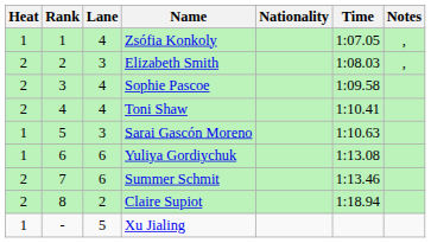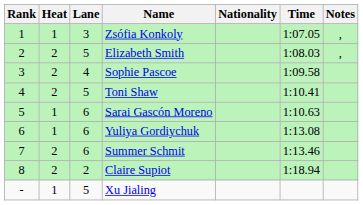 <table class="wikitable sortable" style="text-align:center">
 <tr>
+<th>Rank</th>
 <th>Heat</th>
-<th>Rank</th>
 <th>Lane</th>
 <th>Name</th>
 <th>Nationality</th>
 <th>Time</th>
 <th>Notes</th>
 </tr>
 <tr bgcolor=bbf3bb>
 <td>1</td>
 <td>1</td>
-<td>4</td>
+<td>3</td>
 <td align=left><a href='#'>Zsófia Konkoly</a></td>
 <td align=left></td>
 <td>1:07.05</td>
 <td>, <strong></strong></td>
 </tr>
 <tr bgcolor=bbf3bb>
 <td>2</td>
 <td>2</td>
-<td>3</td>
+<td>5</td>
 <td align=left><a href='#'>Elizabeth Smith</a></td>
 <td align=left></td>
 <td>1:08.03</td>
 <td>, <strong></strong></td>
 </tr>
 <tr bgcolor=bbf3bb>
+<td>3</td>
 <td>2</td>
-<td>3</td>
 <td>4</td>
 <td align=left><a href='#'>Sophie Pascoe</a></td>
 <td align=left></td>
 <td>1:09.58</td>
 <td></td>
 </tr>
 <tr bgcolor=bbf3bb>
+<td>4</td>
 <td>2</td>
-<td>4</td>
-<td>4</td>
+<td>5</td>
 <td align=left><a href='#'>Toni Shaw</a></td>
 <td align=left></td>
 <td>1:10.41</td>
 <td></td>
 </tr>
 <tr bgcolor=bbf3bb>
+<td>5</td>
 <td>1</td>
-<td>5</td>
-<td>3</td>
+<td>6</td>
 <td align=left><a href='#'>Sarai Gascón Moreno</a></td>
 <td align=left></td>
 <td>1:10.63</td>
 <td></td>
 </tr>
 <tr bgcolor=bbf3bb>
+<td>6</td>
 <td>1</td>
-<td>6</td>
 <td>6</td>
 <td align=left><a href='#'>Yuliya Gordiychuk</a></td>
 <td align=left></td>
 <td>1:13.08</td>
 <td></td>
 </tr>
 <tr bgcolor=bbf3bb>
+<td>7</td>
 <td>2</td>
-<td>7</td>
 <td>6</td>
 <td align=left><a href='#'>Summer Schmit</a></td>
 <td align=left></td>
 <td>1:13.46</td>
 <td></td>
 </tr>
 <tr bgcolor=bbf3bb>
+<td>8</td>
 <td>2</td>
-<td>8</td>
 <td>2</td>
 <td align=left><a href='#'>Claire Supiot</a></td>
 <td align=left></td>
 <td>1:18.94</td>
 <td></td>
 </tr>
 <tr>
+<td data-sort-value=9>-</td>
 <td>1</td>
-<td data-sort-value=9>-</td>
 <td>5</td>
 <td align=left><a href='#'>Xu Jialing</a></td>
 <td align=left></td>
 <td data-sort-value=9:99.99></td>
 <td></td>
 </tr>
 </table>
